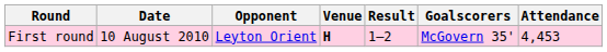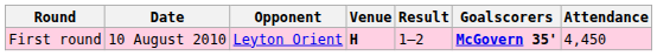 <table class="wikitable">
 <tr>
 <th>Round</th>
 <th>Date</th>
 <th>Opponent</th>
 <th>Venue</th>
 <th>Result</th>
 <th>Goalscorers</th>
 <th>Attendance</th>
 </tr>
 <tr bgcolor="#ffd0e3">
 <td>First round</td>
 <td>10 August 2010</td>
 <td><a href='#'>Leyton Orient</a></td>
 <td><strong>H</strong></td>
 <td>1–2</td>
-<td><a href='#'>McGovern</a> 35'</td>
-<td>4,453</td>
+<td><strong><a href='#'>McGovern</a> 35'</strong></td>
+<td>4,450</td>
 </tr>
 </table>
